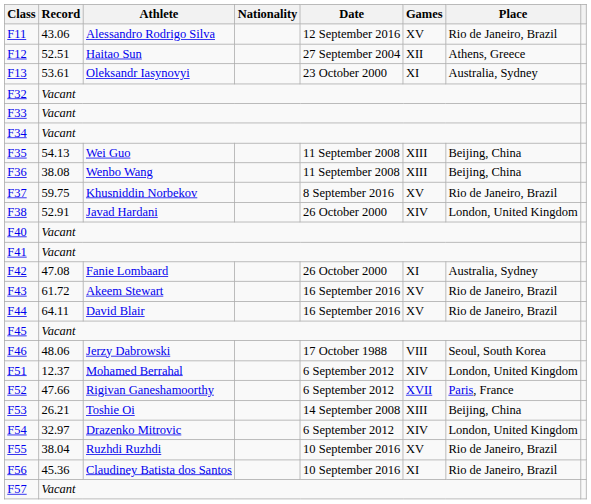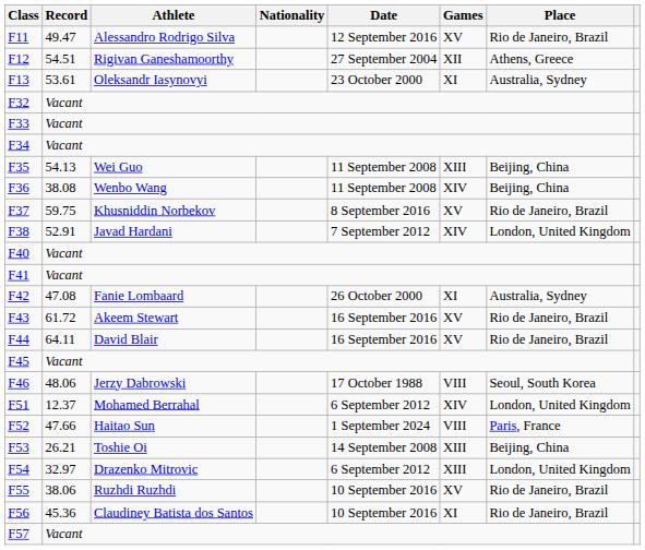 <table class="wikitable">
 <tr>
 <th>Class</th>
 <th>Record</th>
 <th>Athlete</th>
 <th>Nationality</th>
 <th>Date</th>
 <th>Games</th>
 <th>Place</th>
 <th></th>
 </tr>
 <tr>
 <td><a href='#'>F11</a></td>
-<td>43.06</td>
+<td>49.47</td>
 <td><a href='#'>Alessandro Rodrigo Silva</a></td>
 <td></td>
 <td>12 September 2016</td>
 <td>XV</td>
 <td>Rio de Janeiro, Brazil</td>
 <td></td>
 </tr>
 <tr>
 <td><a href='#'>F12</a></td>
-<td>52.51</td>
-<td><a href='#'>Haitao Sun</a></td>
+<td>54.51</td>
+<td><a href='#'>Rigivan Ganeshamoorthy</a></td>
 <td></td>
 <td>27 September 2004</td>
 <td>XII</td>
 <td>Athens, Greece</td>
 <td></td>
 </tr>
 <tr>
 <td><a href='#'>F13</a></td>
 <td>53.61</td>
 <td><a href='#'>Oleksandr Iasynovyi</a></td>
 <td></td>
 <td>23 October 2000</td>
 <td>XI</td>
 <td>Australia, Sydney</td>
 <td></td>
 </tr>
 <tr>
 <td><a href='#'>F32</a></td>
 <td colspan="6"><em>Vacant</em></td>
 <td></td>
 </tr>
 <tr>
 <td><a href='#'>F33</a></td>
 <td colspan="6"><em>Vacant</em></td>
 <td></td>
 </tr>
 <tr>
 <td><a href='#'>F34</a></td>
 <td colspan="6"><em>Vacant</em></td>
 <td></td>
 </tr>
 <tr>
 <td><a href='#'>F35</a></td>
 <td>54.13</td>
 <td><a href='#'>Wei Guo</a></td>
 <td></td>
 <td>11 September 2008</td>
 <td>XIII</td>
 <td>Beijing, China</td>
 <td></td>
 </tr>
 <tr>
 <td><a href='#'>F36</a></td>
 <td>38.08</td>
 <td><a href='#'>Wenbo Wang</a></td>
 <td></td>
 <td>11 September 2008</td>
-<td>XIII</td>
+<td>XIV</td>
 <td>Beijing, China</td>
 <td></td>
 </tr>
 <tr>
 <td><a href='#'>F37</a></td>
 <td>59.75</td>
 <td><a href='#'>Khusniddin Norbekov</a></td>
 <td></td>
 <td>8 September 2016</td>
 <td>XV</td>
 <td>Rio de Janeiro, Brazil</td>
 <td></td>
 </tr>
 <tr>
 <td><a href='#'>F38</a></td>
 <td>52.91</td>
 <td><a href='#'>Javad Hardani</a></td>
 <td></td>
-<td>26 October 2000</td>
+<td>7 September 2012</td>
 <td>XIV</td>
 <td>London, United Kingdom</td>
 <td></td>
 </tr>
 <tr>
 <td><a href='#'>F40</a></td>
 <td colspan="6"><em>Vacant</em></td>
 <td></td>
 </tr>
 <tr>
 <td><a href='#'>F41</a></td>
 <td colspan="6"><em>Vacant</em></td>
 <td></td>
 </tr>
 <tr>
 <td><a href='#'>F42</a></td>
 <td>47.08</td>
 <td><a href='#'>Fanie Lombaard</a></td>
 <td></td>
 <td>26 October 2000</td>
 <td>XI</td>
 <td>Australia, Sydney</td>
 <td></td>
 </tr>
 <tr>
 <td><a href='#'>F43</a></td>
 <td>61.72</td>
 <td><a href='#'>Akeem Stewart</a></td>
 <td></td>
 <td>16 September 2016</td>
 <td>XV</td>
 <td>Rio de Janeiro, Brazil</td>
 <td></td>
 </tr>
 <tr>
 <td><a href='#'>F44</a></td>
 <td>64.11</td>
 <td><a href='#'>David Blair</a></td>
 <td></td>
 <td>16 September 2016</td>
 <td>XV</td>
 <td>Rio de Janeiro, Brazil</td>
 <td></td>
 </tr>
 <tr>
 <td><a href='#'>F45</a></td>
 <td colspan="6"><em>Vacant</em></td>
 <td></td>
 </tr>
 <tr>
 <td><a href='#'>F46</a></td>
 <td>48.06</td>
 <td><a href='#'>Jerzy Dabrowski</a></td>
 <td></td>
 <td>17 October 1988</td>
 <td>VIII</td>
 <td>Seoul, South Korea</td>
 <td></td>
 </tr>
 <tr>
 <td><a href='#'>F51</a></td>
 <td>12.37</td>
 <td><a href='#'>Mohamed Berrahal</a></td>
 <td></td>
 <td>6 September 2012</td>
 <td>XIV</td>
 <td>London, United Kingdom</td>
 <td></td>
 </tr>
 <tr>
 <td><a href='#'>F52</a></td>
 <td>47.66</td>
-<td><a href='#'>Rigivan Ganeshamoorthy</a></td>
+<td><a href='#'>Haitao Sun</a></td>
 <td></td>
-<td>6 September 2012</td>
-<td><a href='#'>XVII</a></td>
+<td>1 September 2024</td>
+<td>VIII</td>
 <td><a href='#'>Paris</a>, France</td>
 <td></td>
 </tr>
 <tr>
 <td><a href='#'>F53</a></td>
 <td>26.21</td>
 <td><a href='#'>Toshie Oi</a></td>
 <td></td>
 <td>14 September 2008</td>
 <td>XIII</td>
 <td>Beijing, China</td>
 <td></td>
 </tr>
 <tr>
 <td><a href='#'>F54</a></td>
 <td>32.97</td>
 <td><a href='#'>Drazenko Mitrovic</a></td>
 <td></td>
 <td>6 September 2012</td>
-<td>XIV</td>
+<td>XIII</td>
 <td>London, United Kingdom</td>
 <td></td>
 </tr>
 <tr>
 <td><a href='#'>F55</a></td>
-<td>38.04</td>
+<td>38.06</td>
 <td><a href='#'>Ruzhdi Ruzhdi</a></td>
 <td></td>
 <td>10 September 2016</td>
 <td>XV</td>
 <td>Rio de Janeiro, Brazil</td>
 <td></td>
 </tr>
 <tr>
 <td><a href='#'>F56</a></td>
 <td>45.36</td>
 <td><a href='#'>Claudiney Batista dos Santos</a></td>
 <td></td>
 <td>10 September 2016</td>
 <td>XI</td>
 <td>Rio de Janeiro, Brazil</td>
 <td></td>
 </tr>
 <tr>
 <td><a href='#'>F57</a></td>
 <td colspan="6"><em>Vacant</em></td>
 <td></td>
 </tr>
 </table>
